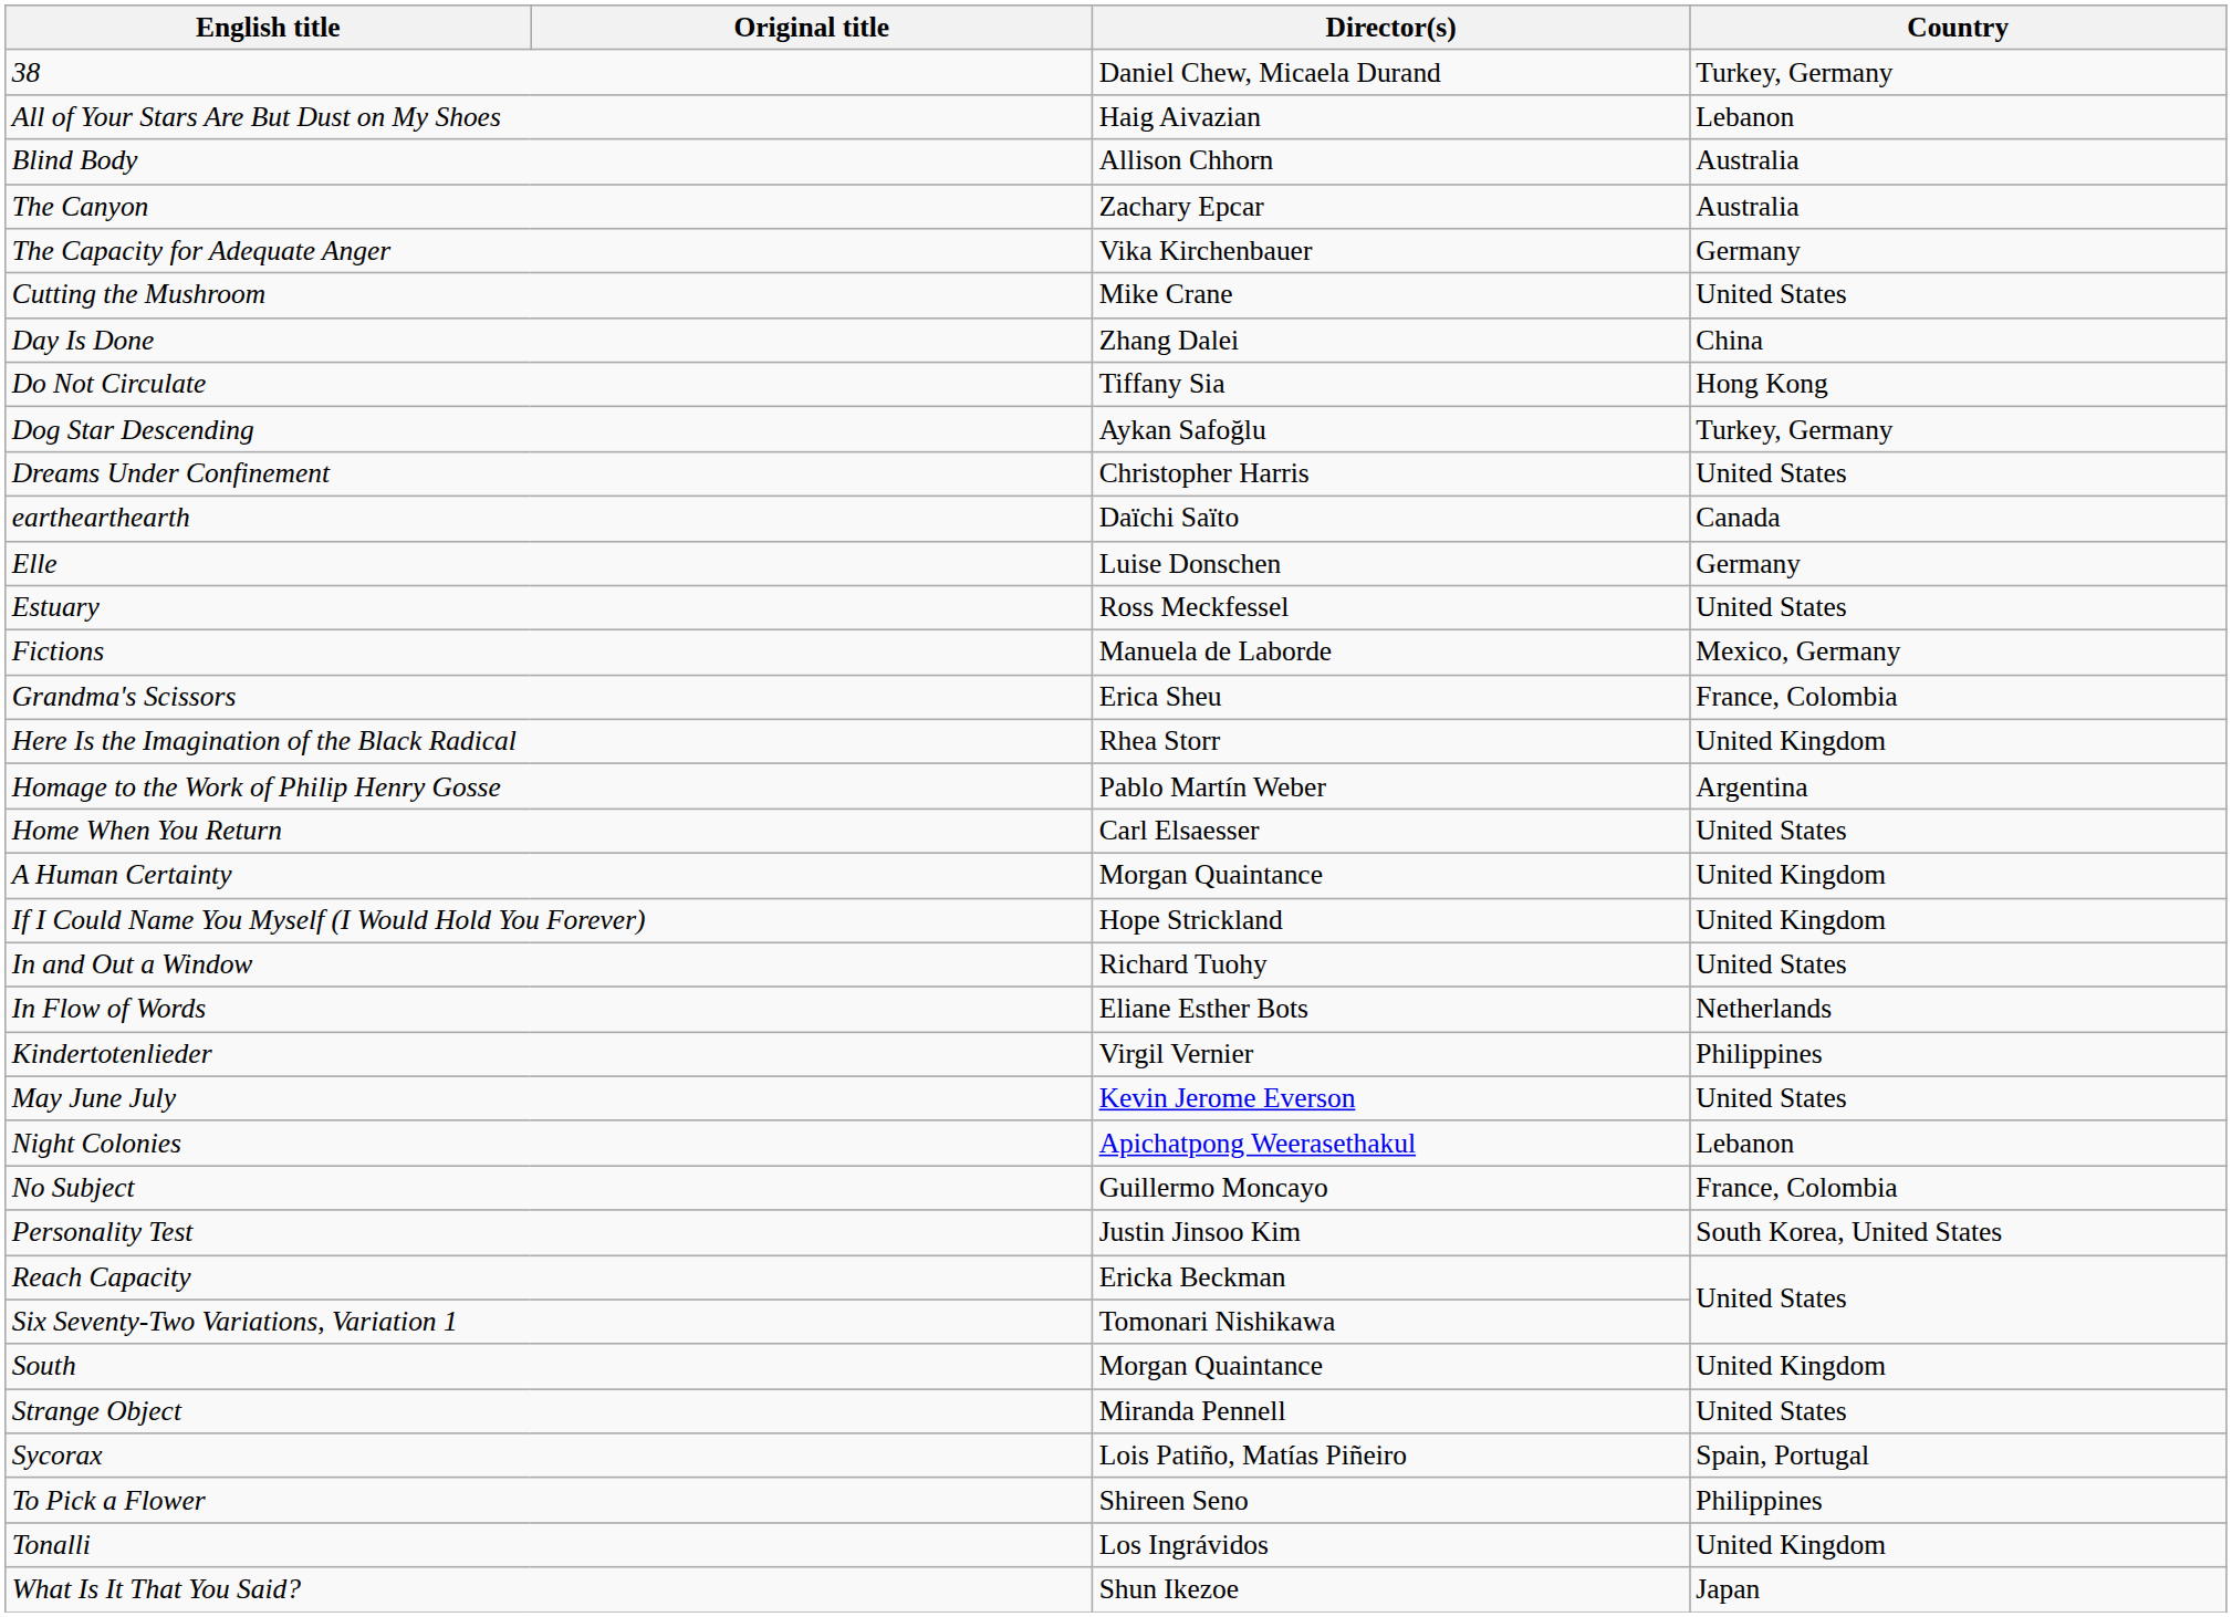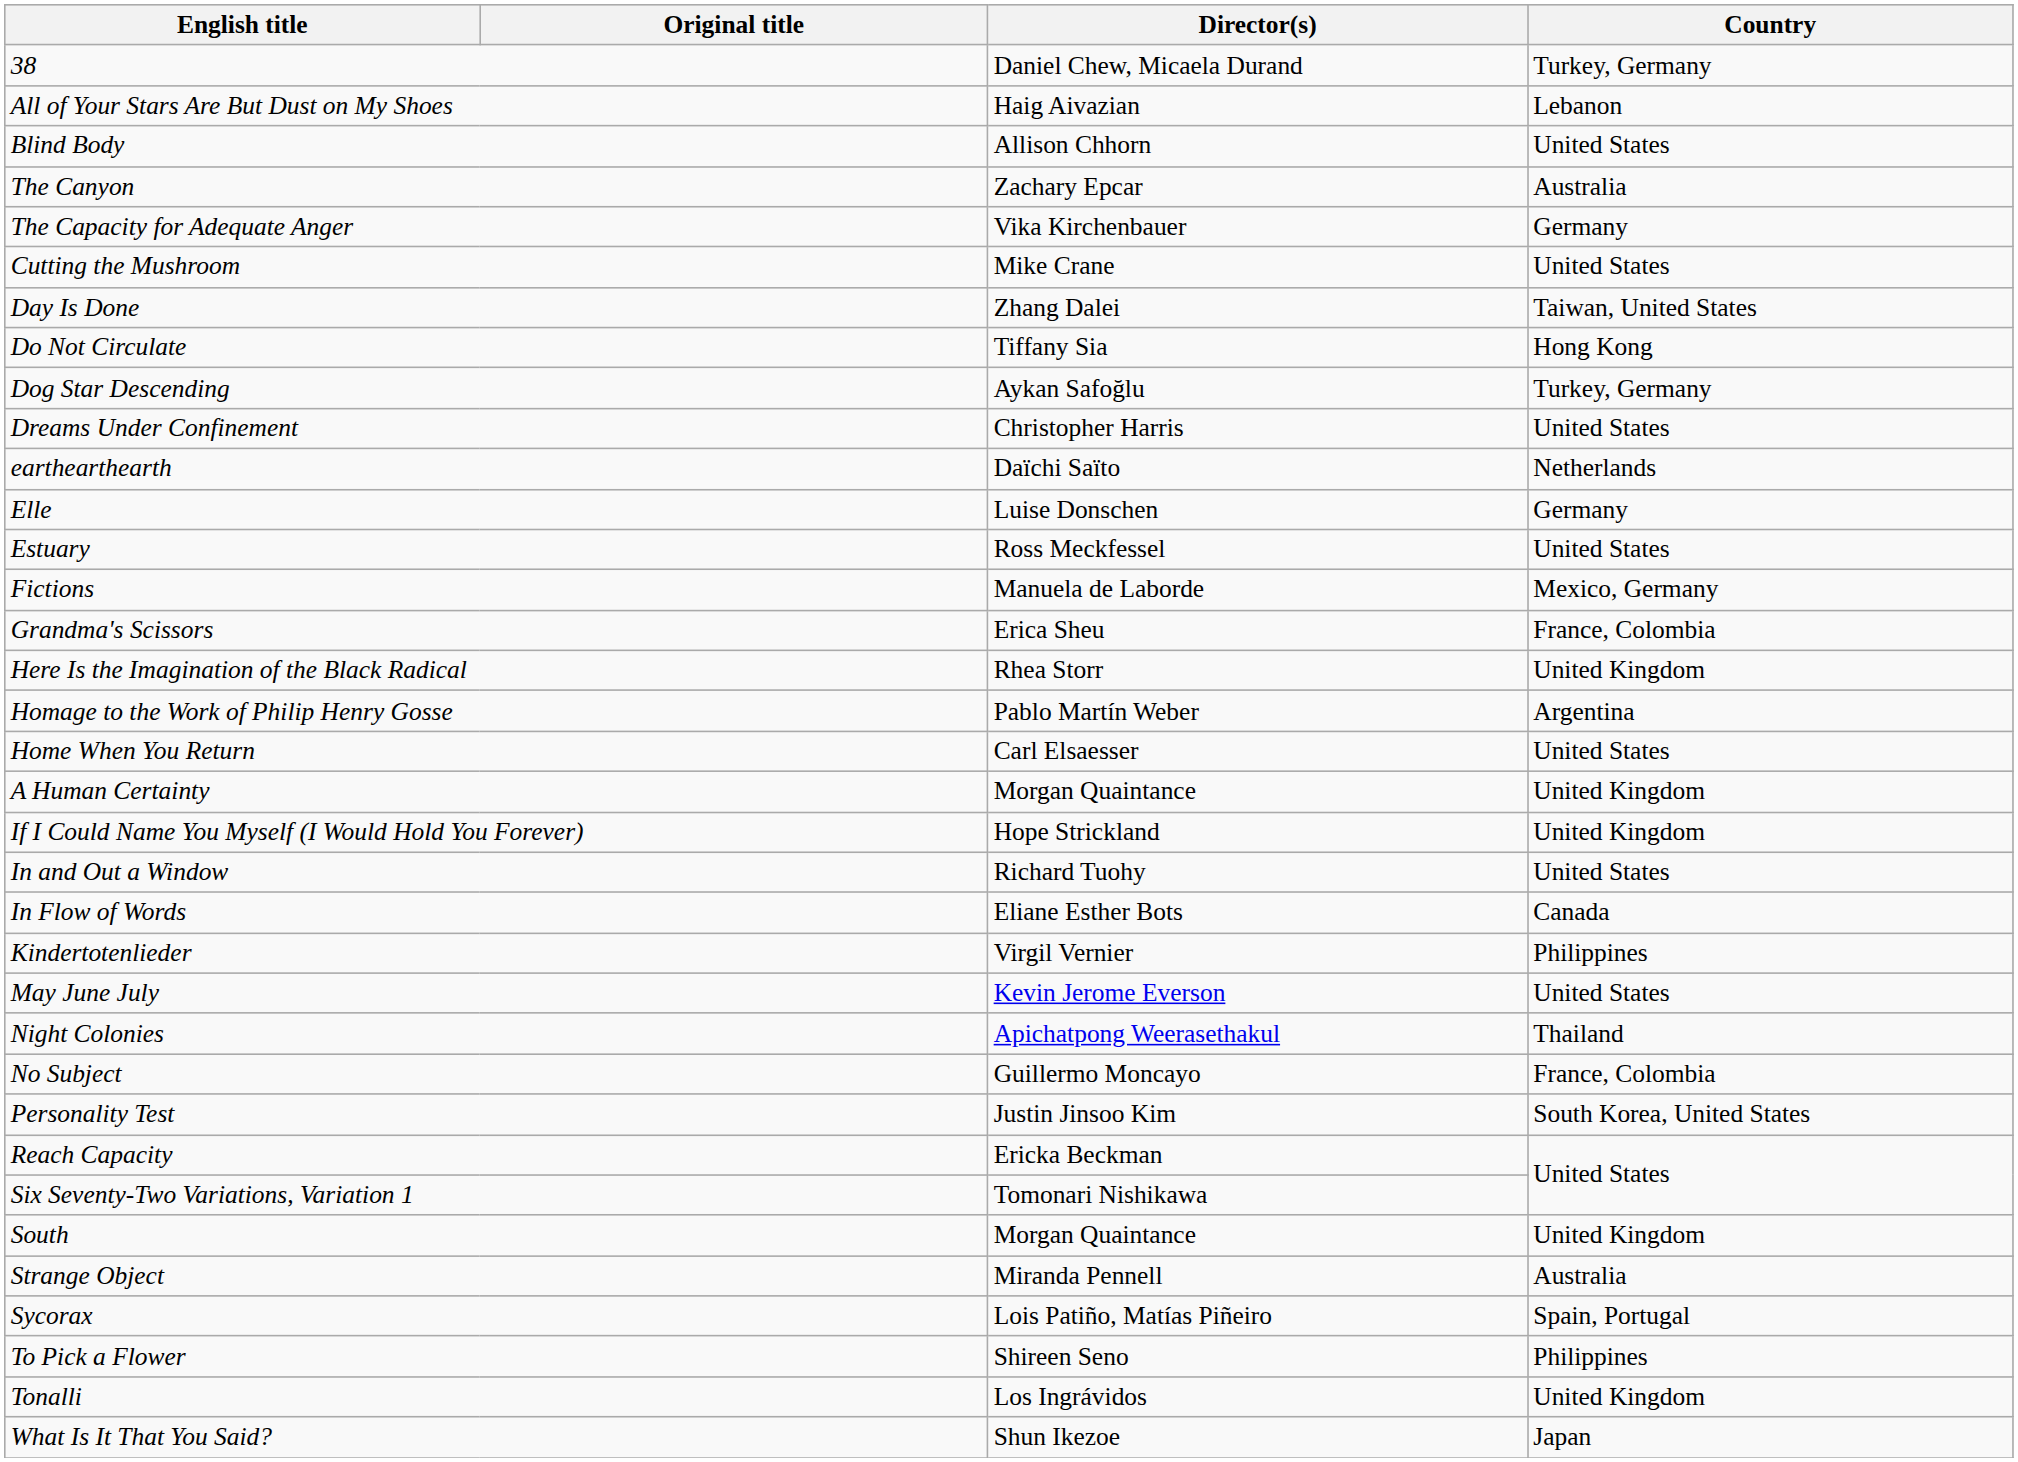 <table class="wikitable" width="100%">
 <tr>
 <th>English title</th>
 <th>Original title</th>
 <th>Director(s)</th>
 <th>Country</th>
 </tr>
 <tr>
 <td colspan="2"><em>38</em></td>
 <td>Daniel Chew, Micaela Durand</td>
 <td>Turkey, Germany</td>
 </tr>
 <tr>
 <td colspan="2"><em>All of Your Stars Are But Dust on My Shoes</em></td>
 <td>Haig Aivazian</td>
 <td>Lebanon</td>
 </tr>
 <tr>
 <td colspan="2"><em>Blind Body</em></td>
 <td>Allison Chhorn</td>
-<td>Australia</td>
+<td>United States</td>
 </tr>
 <tr>
 <td colspan="2"><em>The Canyon</em></td>
 <td>Zachary Epcar</td>
 <td>Australia</td>
 </tr>
 <tr>
 <td colspan="2"><em>The Capacity for Adequate Anger</em></td>
 <td>Vika Kirchenbauer</td>
 <td>Germany</td>
 </tr>
 <tr>
 <td colspan="2"><em>Cutting the Mushroom</em></td>
 <td>Mike Crane</td>
 <td>United States</td>
 </tr>
 <tr>
 <td colspan="2"><em>Day Is Done</em></td>
 <td>Zhang Dalei</td>
-<td>China</td>
+<td>Taiwan, United States</td>
 </tr>
 <tr>
 <td colspan="2"><em>Do Not Circulate</em></td>
 <td>Tiffany Sia</td>
 <td>Hong Kong</td>
 </tr>
 <tr>
 <td colspan="2"><em>Dog Star Descending</em></td>
 <td>Aykan Safoğlu</td>
 <td>Turkey, Germany</td>
 </tr>
 <tr>
 <td colspan="2"><em>Dreams Under Confinement</em></td>
 <td>Christopher Harris</td>
 <td>United States</td>
 </tr>
 <tr>
 <td colspan="2"><em>earthearthearth</em></td>
 <td>Daïchi Saïto</td>
-<td>Canada</td>
+<td>Netherlands</td>
 </tr>
 <tr>
 <td colspan="2"><em>Elle</em></td>
 <td>Luise Donschen</td>
 <td>Germany</td>
 </tr>
 <tr>
 <td colspan="2"><em>Estuary</em></td>
 <td>Ross Meckfessel</td>
 <td>United States</td>
 </tr>
 <tr>
 <td colspan="2"><em>Fictions</em></td>
 <td>Manuela de Laborde</td>
 <td>Mexico, Germany</td>
 </tr>
 <tr>
 <td colspan="2"><em>Grandma's Scissors</em></td>
 <td>Erica Sheu</td>
 <td>France, Colombia</td>
 </tr>
 <tr>
 <td colspan="2"><em>Here Is the Imagination of the Black Radical</em></td>
 <td>Rhea Storr</td>
 <td>United Kingdom</td>
 </tr>
 <tr>
 <td colspan="2"><em>Homage to the Work of Philip Henry Gosse</em></td>
 <td>Pablo Martín Weber</td>
 <td>Argentina</td>
 </tr>
 <tr>
 <td colspan="2"><em>Home When You Return</em></td>
 <td>Carl Elsaesser</td>
 <td>United States</td>
 </tr>
 <tr>
 <td colspan="2"><em>A Human Certainty</em></td>
 <td>Morgan Quaintance</td>
 <td>United Kingdom</td>
 </tr>
 <tr>
 <td colspan="2"><em>If I Could Name You Myself (I Would Hold You Forever)</em></td>
 <td>Hope Strickland</td>
 <td>United Kingdom</td>
 </tr>
 <tr>
 <td colspan="2"><em>In and Out a Window</em></td>
 <td>Richard Tuohy</td>
 <td>United States</td>
 </tr>
 <tr>
 <td colspan="2"><em>In Flow of Words</em></td>
 <td>Eliane Esther Bots</td>
-<td>Netherlands</td>
+<td>Canada</td>
 </tr>
 <tr>
 <td colspan="2"><em>Kindertotenlieder</em></td>
 <td>Virgil Vernier</td>
 <td>Philippines</td>
 </tr>
 <tr>
 <td colspan="2"><em>May June July</em></td>
 <td><a href='#'>Kevin Jerome Everson</a></td>
 <td>United States</td>
 </tr>
 <tr>
 <td colspan="2"><em>Night Colonies</em></td>
 <td><a href='#'>Apichatpong Weerasethakul</a></td>
-<td>Lebanon</td>
+<td>Thailand</td>
 </tr>
 <tr>
 <td colspan="2"><em>No Subject</em></td>
 <td>Guillermo Moncayo</td>
 <td>France, Colombia</td>
 </tr>
 <tr>
 <td colspan="2"><em>Personality Test</em></td>
 <td>Justin Jinsoo Kim</td>
 <td>South Korea, United States</td>
 </tr>
 <tr>
 <td colspan="2"><em>Reach Capacity</em></td>
 <td>Ericka Beckman</td>
 <td rowspan="2">United States</td>
 </tr>
 <tr>
 <td colspan="2"><em>Six Seventy-Two Variations, Variation 1</em></td>
 <td>Tomonari Nishikawa</td>
 </tr>
 <tr>
 <td colspan="2"><em>South</em></td>
 <td>Morgan Quaintance</td>
 <td>United Kingdom</td>
 </tr>
 <tr>
 <td colspan="2"><em>Strange Object</em></td>
 <td>Miranda Pennell</td>
-<td>United States</td>
+<td>Australia</td>
 </tr>
 <tr>
 <td colspan="2"><em>Sycorax</em></td>
 <td>Lois Patiño, Matías Piñeiro</td>
 <td>Spain, Portugal</td>
 </tr>
 <tr>
 <td colspan="2"><em>To Pick a Flower</em></td>
 <td>Shireen Seno</td>
 <td>Philippines</td>
 </tr>
 <tr>
 <td colspan="2"><em>Tonalli</em></td>
 <td>Los Ingrávidos</td>
 <td>United Kingdom</td>
 </tr>
 <tr>
 <td colspan="2"><em>What Is It That You Said?</em></td>
 <td>Shun Ikezoe</td>
 <td>Japan</td>
 </tr>
 </table>
